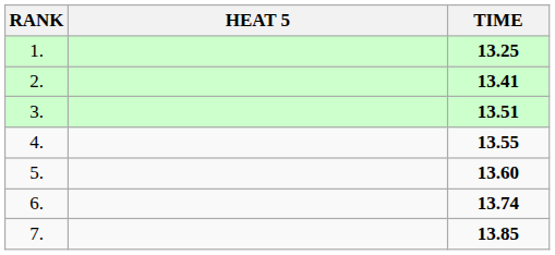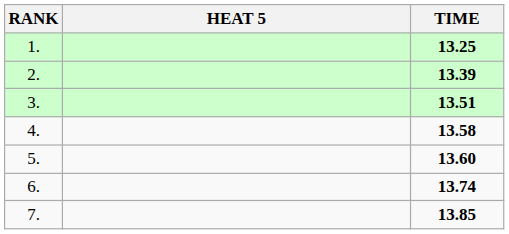 <table class="wikitable" style="border-collapse: collapse; font-size: 90%;">
 <tr>
 <th>RANK</th>
 <th style="width: 20em">HEAT 5</th>
 <th style="width: 5em">TIME</th>
 </tr>
 <tr style="background:#ccffcc;">
 <td align="center">1.</td>
 <td></td>
 <td align="center"><strong>13.25</strong></td>
 </tr>
 <tr style="background:#ccffcc;">
 <td align="center">2.</td>
 <td></td>
-<td align="center"><strong>13.41</strong></td>
+<td align="center"><strong>13.39</strong></td>
 </tr>
 <tr style="background:#ccffcc;">
 <td align="center">3.</td>
 <td></td>
 <td align="center"><strong>13.51</strong></td>
 </tr>
 <tr>
 <td align="center">4.</td>
 <td></td>
-<td align="center"><strong>13.55</strong></td>
+<td align="center"><strong>13.58</strong></td>
 </tr>
 <tr>
 <td align="center">5.</td>
 <td></td>
 <td align="center"><strong>13.60</strong></td>
 </tr>
 <tr>
 <td align="center">6.</td>
 <td></td>
 <td align="center"><strong>13.74</strong></td>
 </tr>
 <tr>
 <td align="center">7.</td>
 <td></td>
 <td align="center"><strong>13.85</strong></td>
 </tr>
 </table>
